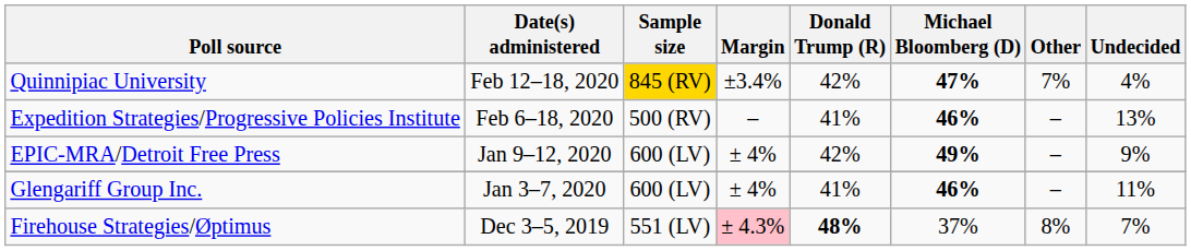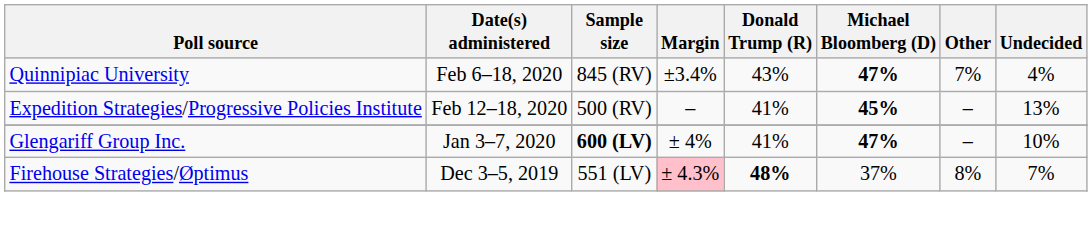 <table class="wikitable" style="font-size:90%;text-align:center;">
 <tr valign=bottom style="font-size:90%;">
 <th>Poll source</th>
 <th>Date(s)<br>administered</th>
 <th>Sample<br>size</th>
 <th>Margin<br></th>
 <th>Donald<br>Trump (R)</th>
 <th>Michael<br>Bloomberg (D)</th>
 <th>Other</th>
 <th>Undecided</th>
 </tr>
 <tr>
 <td style="text-align:left;"><a href='#'>Quinnipiac University</a></td>
-<td>Feb 12–18, 2020</td>
-<td style="background: gold;">845 (RV)</td>
+<td>Feb 6–18, 2020</td>
+<td>845 (RV)</td>
 <td>±3.4%</td>
-<td>42%</td>
+<td>43%</td>
 <td><strong>47%</strong></td>
 <td>7%</td>
 <td>4%</td>
 </tr>
 <tr>
 <td style="text-align:left;"><a href='#'>Expedition Strategies</a>/<a href='#'>Progressive Policies Institute</a></td>
-<td>Feb 6–18, 2020</td>
+<td>Feb 12–18, 2020</td>
 <td>500 (RV)</td>
 <td>–</td>
 <td>41%</td>
-<td><strong>46%</strong></td>
+<td><strong>45%</strong></td>
 <td>–</td>
 <td>13%</td>
-</tr>
-<tr>
-<td style="text-align:left;"><a href='#'>EPIC-MRA</a>/<a href='#'>Detroit Free Press</a></td>
-<td>Jan 9–12, 2020</td>
-<td>600 (LV)</td>
-<td>± 4%</td>
-<td>42%</td>
-<td><strong>49%</strong></td>
-<td>–</td>
-<td>9%</td>
 </tr>
 <tr>
 </tr>
 <tr>
 <td style="text-align:left;"><a href='#'>Glengariff Group Inc.</a></td>
 <td>Jan 3–7, 2020</td>
-<td>600 (LV)</td>
+<td><strong>600 (LV)</strong></td>
 <td>± 4%</td>
 <td>41%</td>
-<td><strong>46%</strong></td>
+<td><strong>47%</strong></td>
 <td>–</td>
-<td>11%</td>
+<td>10%</td>
 </tr>
 <tr>
 <td style="text-align:left;"><a href='#'>Firehouse Strategies</a>/<a href='#'>Øptimus</a></td>
 <td>Dec 3–5, 2019</td>
 <td>551 (LV)</td>
 <td style="background: pink;">± 4.3%</td>
 <td><strong>48%</strong></td>
 <td>37%</td>
 <td>8%</td>
 <td>7%</td>
 </tr>
 </table>
